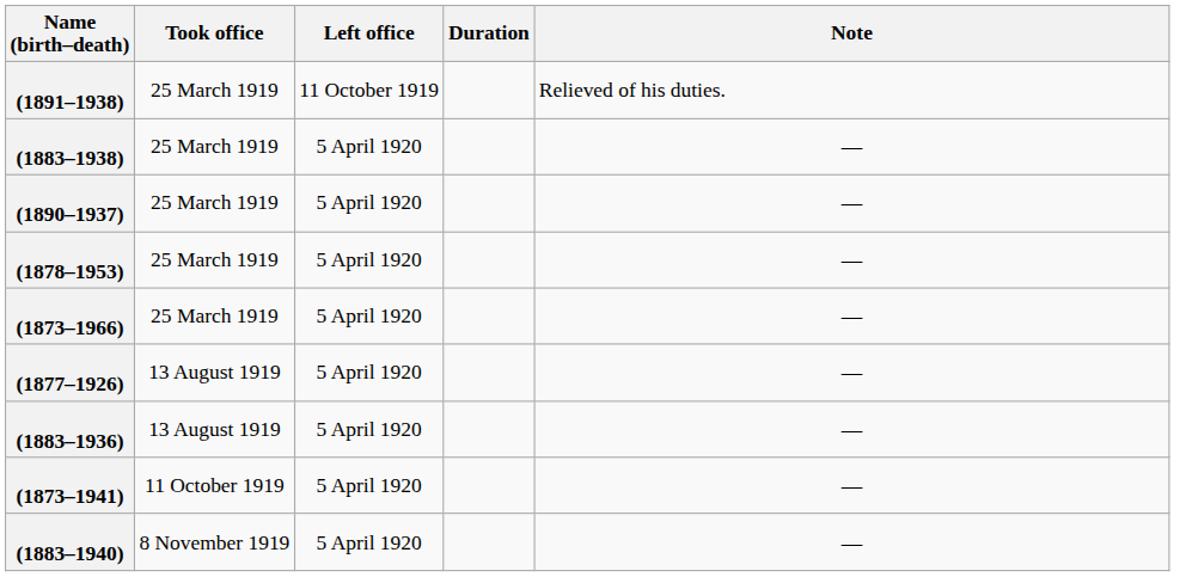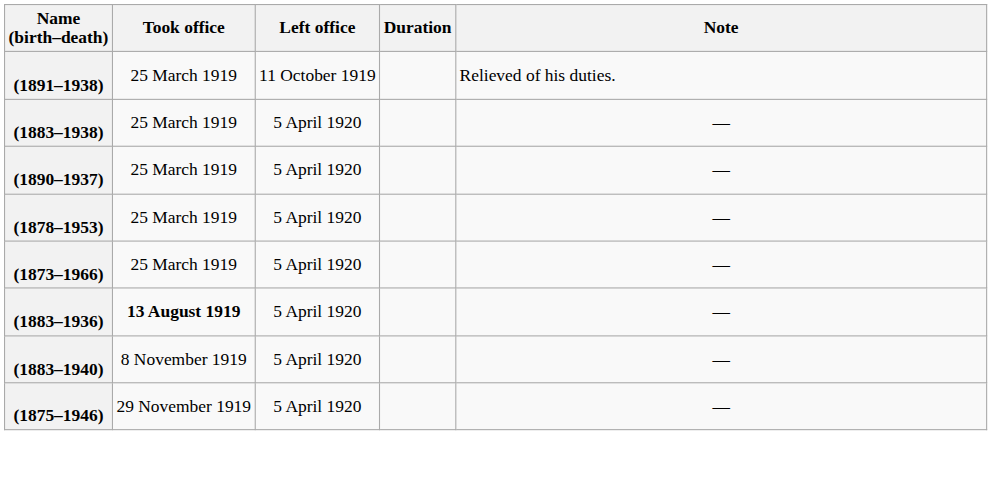 <table class="wikitable plainrowheaders sortable" style="text-align:center;" border="1">
 <tr>
 <th scope="col">Name<br>(birth–death)</th>
 <th scope="col">Took office</th>
 <th scope="col">Left office</th>
 <th scope="col">Duration</th>
 <th scope="col" style="width:30em;">Note</th>
 </tr>
 <tr>
 <th scope="row"><br>(1891–1938)</th>
 <td>25 March 1919</td>
 <td>11 October 1919</td>
 <td></td>
 <td align="left">Relieved of his duties.</td>
 </tr>
 <tr>
 <th scope="row"><br>(1883–1938)</th>
 <td>25 March 1919</td>
 <td>5 April 1920</td>
 <td></td>
 <td>—</td>
 </tr>
 <tr>
 <th scope="row"><br>(1890–1937)</th>
 <td>25 March 1919</td>
 <td>5 April 1920</td>
 <td></td>
 <td>—</td>
 </tr>
 <tr>
 <th scope="row"><br>(1878–1953)</th>
 <td>25 March 1919</td>
 <td>5 April 1920</td>
 <td></td>
 <td>—</td>
 </tr>
 <tr>
 <th scope="row"><br>(1873–1966)</th>
 <td>25 March 1919</td>
 <td>5 April 1920</td>
 <td></td>
 <td>—</td>
 </tr>
 <tr>
-<th scope="row"><br>(1877–1926)</th>
-<td>13 August 1919</td>
-<td>5 April 1920</td>
-<td></td>
-<td>—</td>
-</tr>
-<tr>
 <th scope="row"><br>(1883–1936)</th>
-<td>13 August 1919</td>
-<td>5 April 1920</td>
-<td></td>
-<td>—</td>
-</tr>
-<tr>
-<th scope="row"><br>(1873–1941)</th>
-<td>11 October 1919</td>
+<td><strong>13 August 1919</strong></td>
 <td>5 April 1920</td>
 <td></td>
 <td>—</td>
 </tr>
 <tr>
 <th scope="row"><br>(1883–1940)</th>
 <td>8 November 1919</td>
 <td>5 April 1920</td>
 <td></td>
 <td>—</td>
 </tr>
+<tr>
+<th scope="row"><br>(1875–1946)</th>
+<td>29 November 1919</td>
+<td>5 April 1920</td>
+<td></td>
+<td>—</td>
+</tr>
 </table>
